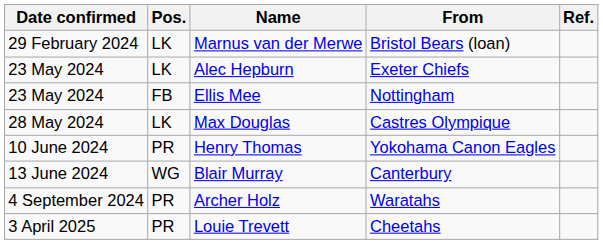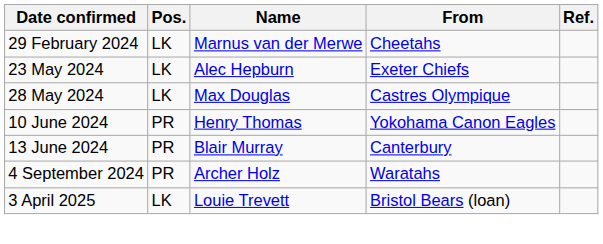 <table class="wikitable">
 <tr>
 <th>Date confirmed</th>
 <th>Pos.</th>
 <th>Name</th>
 <th>From</th>
 <th>Ref.</th>
 </tr>
 <tr>
 <td>29 February 2024</td>
 <td>LK</td>
 <td> <a href='#'>Marnus van der Merwe</a></td>
-<td> <a href='#'>Bristol Bears</a> (loan)</td>
+<td> <a href='#'>Cheetahs</a></td>
 <td></td>
 </tr>
 <tr>
 <td>23 May 2024</td>
 <td>LK</td>
 <td> <a href='#'>Alec Hepburn</a></td>
 <td> <a href='#'>Exeter Chiefs</a></td>
-<td></td>
-</tr>
-<tr>
-<td>23 May 2024</td>
-<td>FB</td>
-<td> <a href='#'>Ellis Mee</a></td>
-<td> <a href='#'>Nottingham</a></td>
 <td></td>
 </tr>
 <tr>
 <td>28 May 2024</td>
 <td>LK</td>
 <td> <a href='#'>Max Douglas</a></td>
 <td> <a href='#'>Castres Olympique</a></td>
 <td></td>
 </tr>
 <tr>
 <td>10 June 2024</td>
 <td>PR</td>
 <td> <a href='#'>Henry Thomas</a></td>
 <td> <a href='#'>Yokohama Canon Eagles</a></td>
 <td></td>
 </tr>
 <tr>
 <td>13 June 2024</td>
-<td>WG</td>
+<td>PR</td>
 <td> <a href='#'>Blair Murray</a></td>
 <td> <a href='#'>Canterbury</a></td>
 <td></td>
 </tr>
 <tr>
 <td>4 September 2024</td>
 <td>PR</td>
 <td> <a href='#'>Archer Holz</a></td>
 <td> <a href='#'>Waratahs</a></td>
 <td></td>
 </tr>
 <tr>
 <td>3 April 2025</td>
-<td>PR</td>
+<td>LK</td>
 <td> <a href='#'>Louie Trevett</a></td>
-<td> <a href='#'>Cheetahs</a></td>
+<td> <a href='#'>Bristol Bears</a> (loan)</td>
 <td></td>
 </tr>
 </table>
